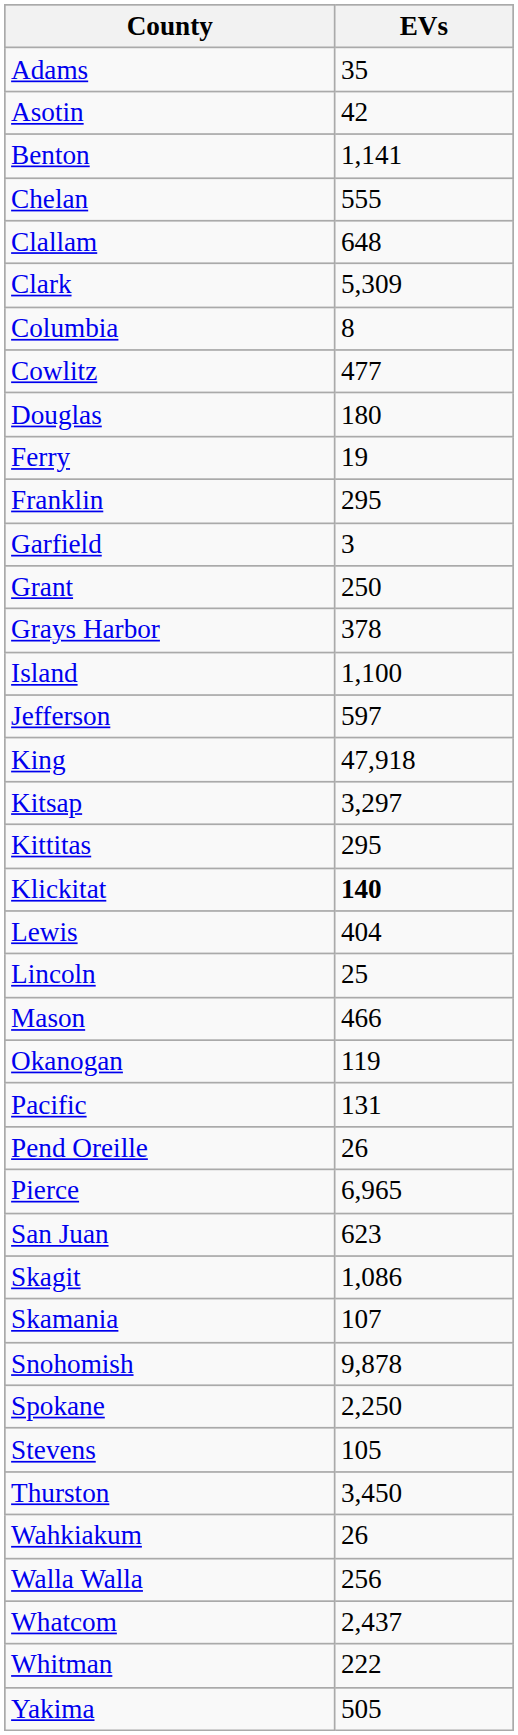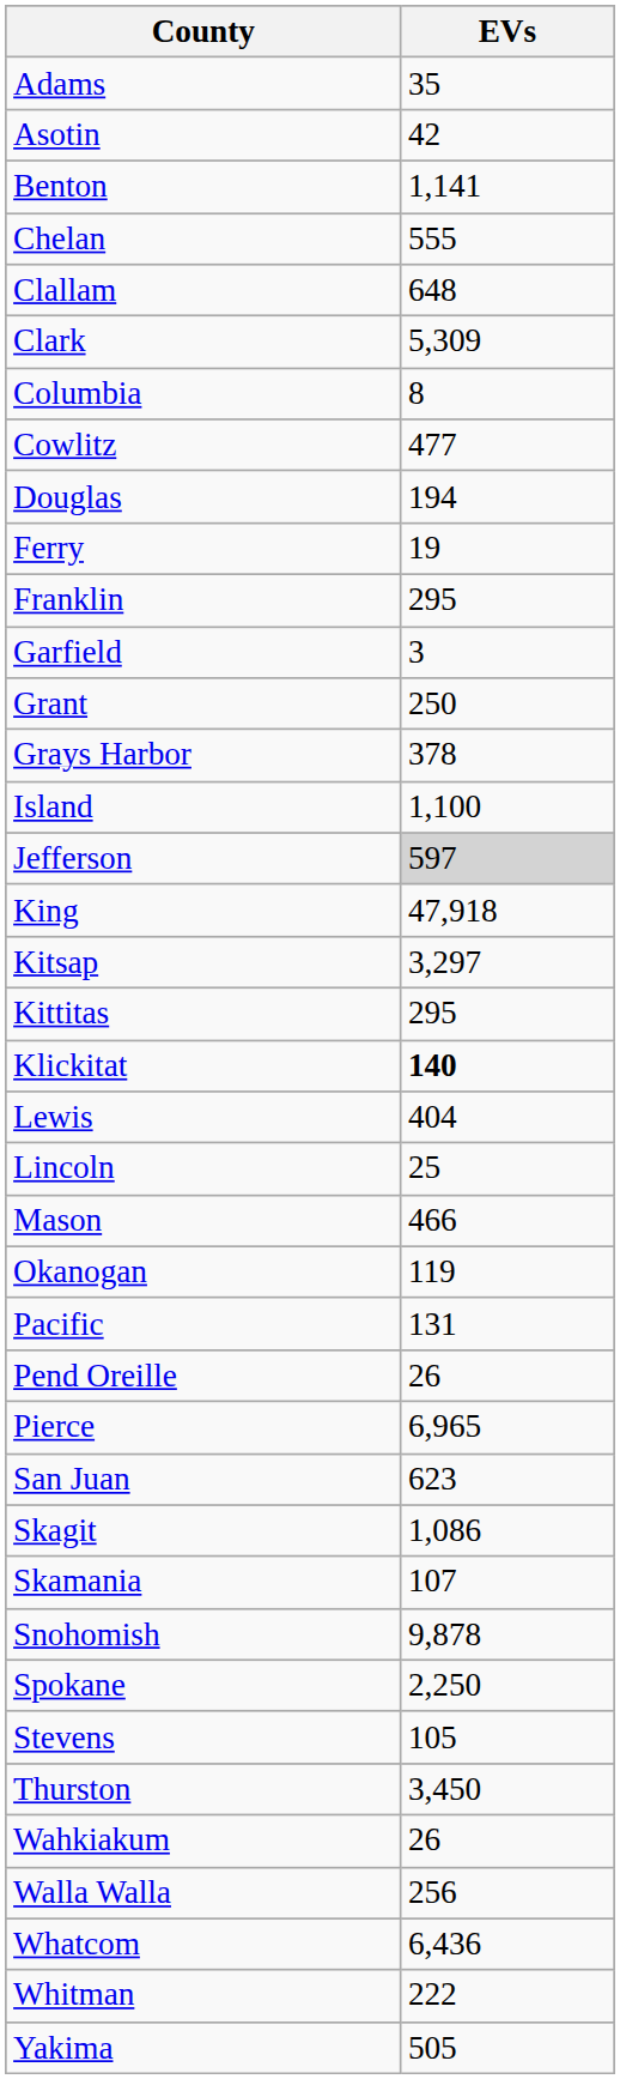 <table class="wikitable sortable" width="300px">
 <tr>
 <th>County</th>
 <th>EVs</th>
 </tr>
 <tr>
 <td><a href='#'>Adams</a></td>
 <td>35</td>
 </tr>
 <tr>
 <td><a href='#'>Asotin</a></td>
 <td>42</td>
 </tr>
 <tr>
 <td><a href='#'>Benton</a></td>
 <td>1,141</td>
 </tr>
 <tr>
 <td><a href='#'>Chelan</a></td>
 <td>555</td>
 </tr>
 <tr>
 <td><a href='#'>Clallam</a></td>
 <td>648</td>
 </tr>
 <tr>
 <td><a href='#'>Clark</a></td>
 <td>5,309</td>
 </tr>
 <tr>
 <td><a href='#'>Columbia</a></td>
 <td>8</td>
 </tr>
 <tr>
 <td><a href='#'>Cowlitz</a></td>
 <td>477</td>
 </tr>
 <tr>
 <td><a href='#'>Douglas</a></td>
-<td>180</td>
+<td>194</td>
 </tr>
 <tr>
 <td><a href='#'>Ferry</a></td>
 <td>19</td>
 </tr>
 <tr>
 <td><a href='#'>Franklin</a></td>
 <td>295</td>
 </tr>
 <tr>
 <td><a href='#'>Garfield</a></td>
 <td>3</td>
 </tr>
 <tr>
 <td><a href='#'>Grant</a></td>
 <td>250</td>
 </tr>
 <tr>
 <td><a href='#'>Grays Harbor</a></td>
 <td>378</td>
 </tr>
 <tr>
 <td><a href='#'>Island</a></td>
 <td>1,100</td>
 </tr>
 <tr>
 <td><a href='#'>Jefferson</a></td>
-<td>597</td>
+<td style="background: lightgrey;">597</td>
 </tr>
 <tr>
 <td><a href='#'>King</a></td>
 <td>47,918</td>
 </tr>
 <tr>
 <td><a href='#'>Kitsap</a></td>
 <td>3,297</td>
 </tr>
 <tr>
 <td><a href='#'>Kittitas</a></td>
 <td>295</td>
 </tr>
 <tr>
 <td><a href='#'>Klickitat</a></td>
 <td><strong>140</strong></td>
 </tr>
 <tr>
 <td><a href='#'>Lewis</a></td>
 <td>404</td>
 </tr>
 <tr>
 <td><a href='#'>Lincoln</a></td>
 <td>25</td>
 </tr>
 <tr>
 <td><a href='#'>Mason</a></td>
 <td>466</td>
 </tr>
 <tr>
 <td><a href='#'>Okanogan</a></td>
 <td>119</td>
 </tr>
 <tr>
 <td><a href='#'>Pacific</a></td>
 <td>131</td>
 </tr>
 <tr>
 <td><a href='#'>Pend Oreille</a></td>
 <td>26</td>
 </tr>
 <tr>
 <td><a href='#'>Pierce</a></td>
 <td>6,965</td>
 </tr>
 <tr>
 <td><a href='#'>San Juan</a></td>
 <td>623</td>
 </tr>
 <tr>
 <td><a href='#'>Skagit</a></td>
 <td>1,086</td>
 </tr>
 <tr>
 <td><a href='#'>Skamania</a></td>
 <td>107</td>
 </tr>
 <tr>
 <td><a href='#'>Snohomish</a></td>
 <td>9,878</td>
 </tr>
 <tr>
 <td><a href='#'>Spokane</a></td>
 <td>2,250</td>
 </tr>
 <tr>
 <td><a href='#'>Stevens</a></td>
 <td>105</td>
 </tr>
 <tr>
 <td><a href='#'>Thurston</a></td>
 <td>3,450</td>
 </tr>
 <tr>
 <td><a href='#'>Wahkiakum</a></td>
 <td>26</td>
 </tr>
 <tr>
 <td><a href='#'>Walla Walla</a></td>
 <td>256</td>
 </tr>
 <tr>
 <td><a href='#'>Whatcom</a></td>
-<td>2,437</td>
+<td>6,436</td>
 </tr>
 <tr>
 <td><a href='#'>Whitman</a></td>
 <td>222</td>
 </tr>
 <tr>
 <td><a href='#'>Yakima</a></td>
 <td>505</td>
 </tr>
 </table>
